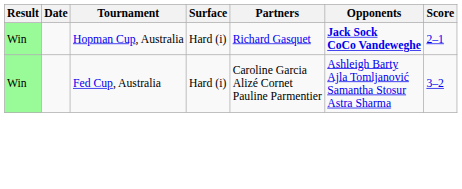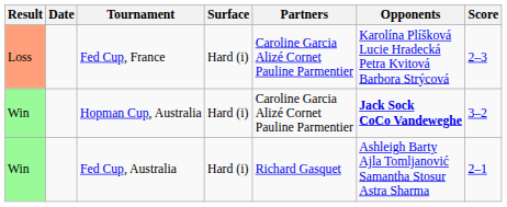 <table class="sortable wikitable">
 <tr>
 <th>Result</th>
 <th>Date</th>
 <th>Tournament</th>
 <th>Surface</th>
 <th>Partners</th>
 <th>Opponents</th>
 <th class="unsortable">Score</th>
 </tr>
 <tr>
+<td style="background:#ffa07a;">Loss</td>
+<td><a href='#'></a></td>
+<td><a href='#'>Fed Cup</a>, France</td>
+<td>Hard (i)</td>
+<td> <a href='#'>Caroline Garcia</a><br> <a href='#'>Alizé Cornet</a><br> <a href='#'>Pauline Parmentier</a></td>
+<td> <a href='#'>Karolína Plíšková</a><br> <a href='#'>Lucie Hradecká</a><br> <a href='#'>Petra Kvitová</a><br> <a href='#'>Barbora Strýcová</a></td>
+<td><a href='#'>2–3</a></td>
+</tr>
+<tr>
 <td bgcolor=98FB98>Win</td>
 <td><a href='#'></a></td>
 <td><a href='#'>Hopman Cup</a>, Australia</td>
 <td>Hard (i)</td>
-<td> <a href='#'>Richard Gasquet</a></td>
+<td> Caroline Garcia<br> Alizé Cornet<br> Pauline Parmentier</td>
 <td><strong> <a href='#'>Jack Sock</a><br> <a href='#'>CoCo Vandeweghe</a></strong></td>
-<td><a href='#'>2–1</a></td>
+<td><a href='#'>3–2</a></td>
 </tr>
 <tr>
 <td bgcolor=98FB98>Win</td>
 <td><a href='#'></a></td>
 <td><a href='#'>Fed Cup</a>, Australia</td>
 <td>Hard (i)</td>
-<td> Caroline Garcia<br> Alizé Cornet<br> Pauline Parmentier</td>
+<td> <a href='#'>Richard Gasquet</a></td>
 <td> <a href='#'>Ashleigh Barty</a><br> <a href='#'>Ajla Tomljanović</a><br> <a href='#'>Samantha Stosur</a><br> <a href='#'>Astra Sharma</a></td>
-<td><a href='#'>3–2</a></td>
+<td><a href='#'>2–1</a></td>
 </tr>
 </table>
